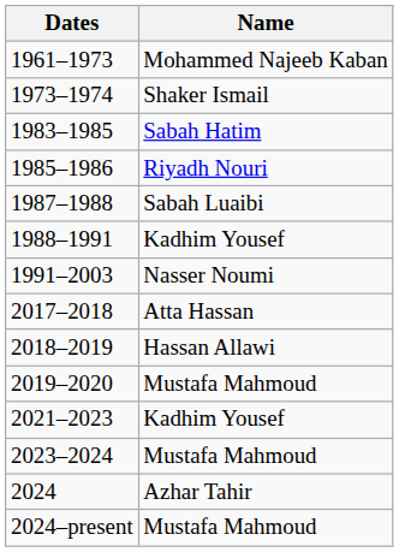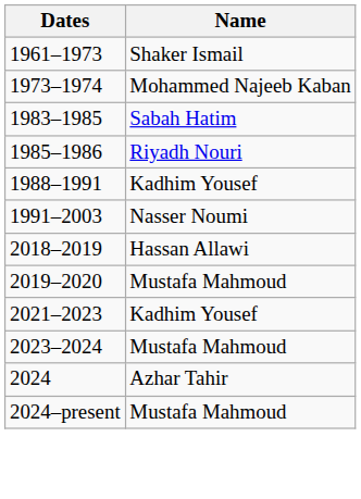 <table class="wikitable" style="text-align: left">
 <tr>
 <th>Dates</th>
 <th>Name</th>
 </tr>
 <tr>
 <td>1961–1973</td>
-<td> Mohammed Najeeb Kaban</td>
+<td> Shaker Ismail</td>
 </tr>
 <tr>
 <td>1973–1974</td>
-<td> Shaker Ismail</td>
+<td> Mohammed Najeeb Kaban</td>
 </tr>
 <tr>
 <td>1983–1985</td>
 <td> <a href='#'>Sabah Hatim</a></td>
 </tr>
 <tr>
 <td>1985–1986</td>
 <td> <a href='#'>Riyadh Nouri</a></td>
 </tr>
 <tr>
-<td>1987–1988</td>
-<td> Sabah Luaibi</td>
-</tr>
-<tr>
 <td>1988–1991</td>
 <td> Kadhim Yousef</td>
 </tr>
 <tr>
 <td>1991–2003</td>
 <td> Nasser Noumi</td>
-</tr>
-<tr>
-<td>2017–2018</td>
-<td> Atta Hassan</td>
 </tr>
 <tr>
 <td>2018–2019</td>
 <td> Hassan Allawi</td>
 </tr>
 <tr>
 <td>2019–2020</td>
 <td> Mustafa Mahmoud</td>
 </tr>
 <tr>
 <td>2021–2023</td>
 <td> Kadhim Yousef</td>
 </tr>
 <tr>
 <td>2023–2024</td>
 <td> Mustafa Mahmoud</td>
 </tr>
 <tr>
 <td>2024</td>
 <td> Azhar Tahir</td>
 </tr>
 <tr>
 <td>2024–present</td>
 <td> Mustafa Mahmoud</td>
 </tr>
 </table>
